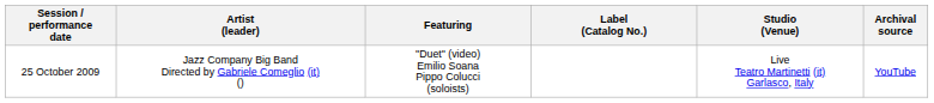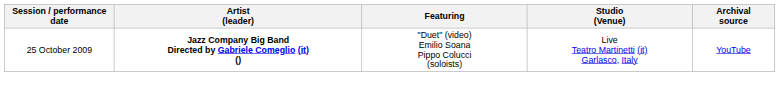 <table class="wikitable collapsible sortable" border="0" cellpadding="1" style="color: black; background-color: #FFFFFF; font-size: 90%; width:100%">
 <tr>
 <th>Session / performance<br>date</th>
 <th>Artist<br>(leader)</th>
 <th>Featuring</th>
-<th>Label<br>(Catalog No.)</th>
 <th>Studio<br>(Venue)</th>
 <th>Archival<br>source</th>
 </tr>
 <tr>
 <td style="text-align:center" width="12%;" data-sort-value="2009-10-25">25 October 2009</td>
-<td style="text-align:center" width="27%" data-sort-value="jazz">Jazz Company Big Band<br>Directed by <a href='#'>Gabriele Comeglio</a> <a href='#'>(it)</a><br>()</td>
+<td style="text-align:center" width="27%" data-sort-value="jazz"><strong>Jazz Company Big Band<br>Directed by <a href='#'>Gabriele Comeglio</a> <a href='#'>(it)</a><br>()</strong></td>
 <td style="text-align:center" width="18%">"Duet" (video)<br>Emilio Soana<br>Pippo Colucci<br>(soloists)</td>
-<td style="text-align:center" width="18%"></td>
 <td style="text-align:center" width="18%" data-sort-value="garlasco">Live<br><a href='#'>Teatro Martinetti</a> <a href='#'>(it)</a><br><a href='#'>Garlasco</a>, <a href='#'>Italy</a></td>
 <td style="text-align:center" width="9%"><a href='#'>YouTube</a></td>
 </tr>
 </table>
